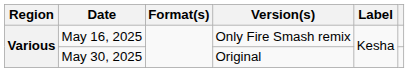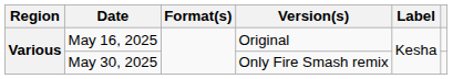 <table class="wikitable plainrowheaders">
 <tr>
 <th scope="col">Region</th>
 <th scope="col">Date</th>
 <th scope="col">Format(s)</th>
 <th scope="col">Version(s)</th>
 <th scope="col">Label</th>
 <th scope="col"></th>
 </tr>
 <tr>
 <th scope="row" rowspan="2">Various</th>
 <td>May 16, 2025</td>
 <td rowspan="2"></td>
-<td>Only Fire Smash remix</td>
+<td>Original</td>
 <td rowspan="2">Kesha</td>
 <td style="text-align: center;"></td>
 </tr>
 <tr>
 <td>May 30, 2025</td>
-<td>Original</td>
+<td>Only Fire Smash remix</td>
 <td style="text-align: center;"></td>
 </tr>
 </table>
